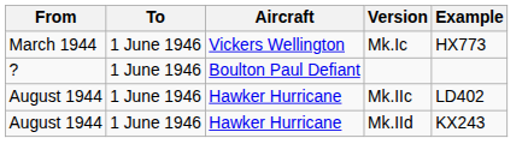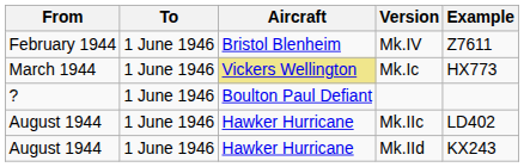 <table class="wikitable">
 <tr>
 <th>From</th>
 <th>To</th>
 <th>Aircraft</th>
 <th>Version</th>
 <th>Example</th>
 </tr>
 <tr>
+<td>February 1944</td>
+<td>1 June 1946</td>
+<td><a href='#'>Bristol Blenheim</a></td>
+<td>Mk.IV</td>
+<td>Z7611</td>
+</tr>
+<tr>
 <td>March 1944</td>
 <td>1 June 1946</td>
-<td><a href='#'>Vickers Wellington</a></td>
+<td style="background: khaki;"><a href='#'>Vickers Wellington</a></td>
 <td>Mk.Ic</td>
 <td>HX773</td>
 </tr>
 <tr>
 <td>?</td>
 <td>1 June 1946</td>
 <td><a href='#'>Boulton Paul Defiant</a></td>
 <td></td>
 <td></td>
 </tr>
 <tr>
 <td>August 1944</td>
 <td>1 June 1946</td>
 <td><a href='#'>Hawker Hurricane</a></td>
 <td>Mk.IIc</td>
 <td>LD402</td>
 </tr>
 <tr>
 <td>August 1944</td>
 <td>1 June 1946</td>
 <td><a href='#'>Hawker Hurricane</a></td>
 <td>Mk.IId</td>
 <td>KX243</td>
 </tr>
 </table>
